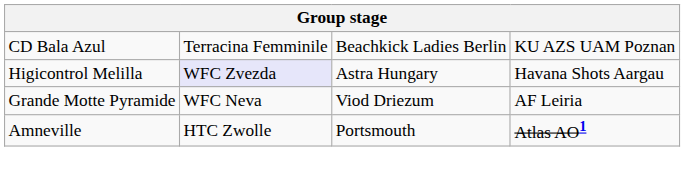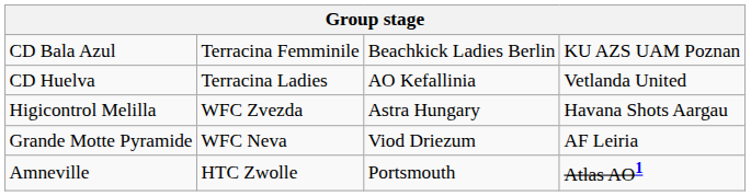 <table class="wikitable">
 <tr>
 <th colspan=4>Group stage</th>
 </tr>
 <tr>
 <td> CD Bala Azul</td>
 <td> Terracina Femminile</td>
 <td> Beachkick Ladies Berlin</td>
 <td> KU AZS UAM Poznan</td>
 </tr>
 <tr>
+<td> CD Huelva</td>
+<td> Terracina Ladies</td>
+<td> AO Kefallinia</td>
+<td> Vetlanda United</td>
+</tr>
+<tr>
 <td> Higicontrol Melilla</td>
-<td style="background: lavender;"> WFC Zvezda</td>
+<td> WFC Zvezda</td>
 <td> Astra Hungary</td>
 <td> Havana Shots Aargau</td>
 </tr>
 <tr>
 <td> Grande Motte Pyramide</td>
 <td> WFC Neva</td>
 <td> Viod Driezum</td>
 <td> AF Leiria</td>
 </tr>
 <tr>
 <td> Amneville</td>
 <td> HTC Zwolle</td>
 <td> Portsmouth</td>
 <td> <s>Atlas AO</s><sup><strong><a href='#'>1</a></strong></sup></td>
 </tr>
 </table>
